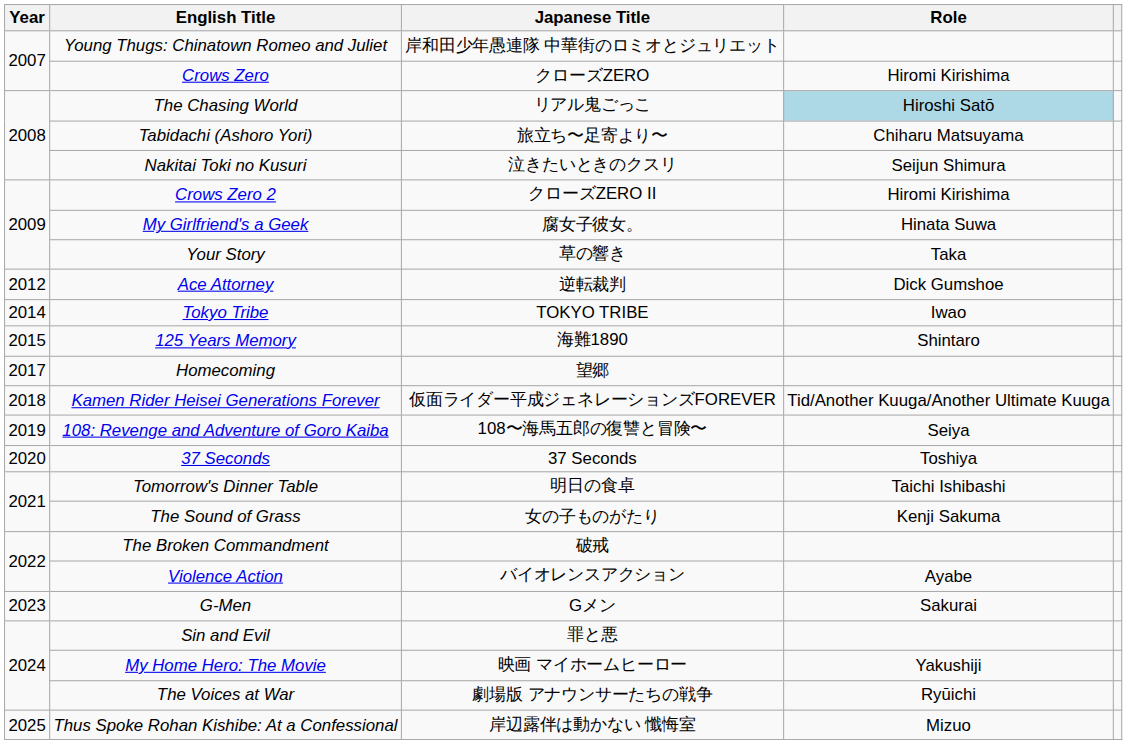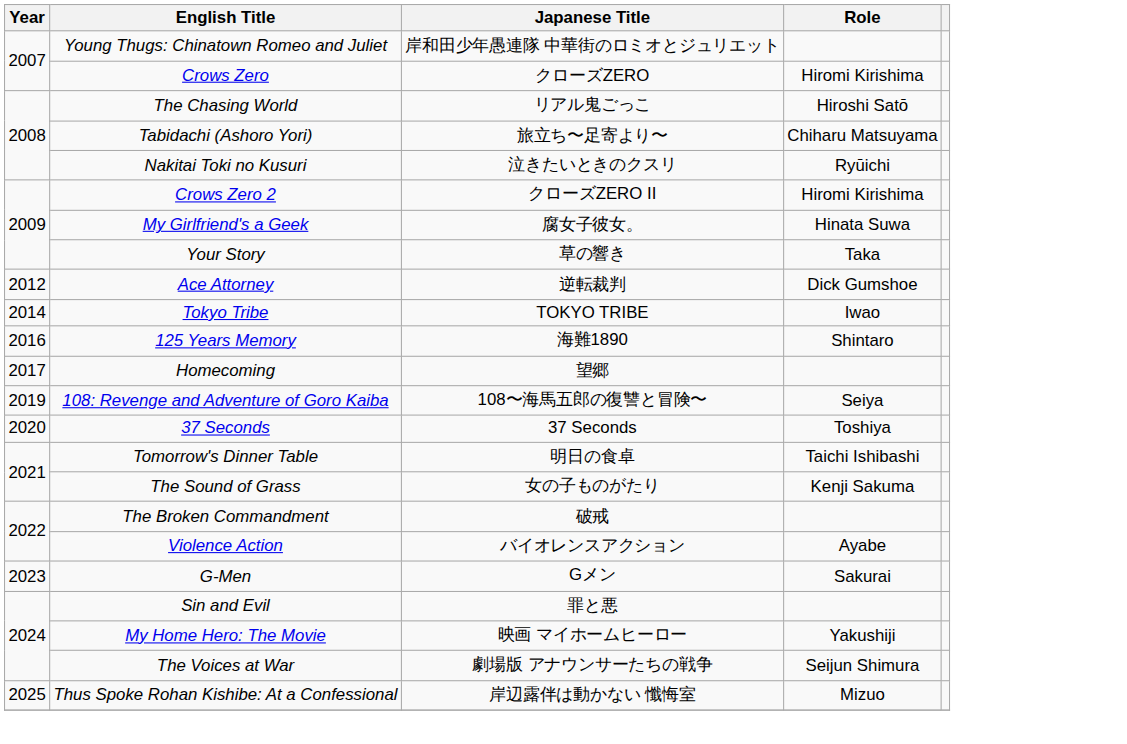 <table class="wikitable sortable" style="text-align:center;">
 <tr>
 <th>Year</th>
 <th>English Title</th>
 <th>Japanese Title</th>
 <th>Role</th>
 <th class="unsortable"></th>
 </tr>
 <tr>
 <td rowspan=2>2007</td>
 <td><em>Young Thugs: Chinatown Romeo and Juliet</em></td>
 <td>岸和田少年愚連隊 中華街のロミオとジュリエット</td>
 <td></td>
 <td></td>
 </tr>
 <tr>
 <td><em><a href='#'>Crows Zero</a></em></td>
 <td>クローズZERO</td>
 <td>Hiromi Kirishima</td>
 <td></td>
 </tr>
 <tr>
 <td rowspan=3>2008</td>
 <td><em>The Chasing World</em></td>
 <td>リアル鬼ごっこ</td>
-<td style="background: lightblue;">Hiroshi Satō</td>
+<td>Hiroshi Satō</td>
 <td></td>
 </tr>
 <tr>
 <td><em>Tabidachi (Ashoro Yori)</em></td>
 <td>旅立ち〜足寄より〜</td>
 <td>Chiharu Matsuyama</td>
 <td></td>
 </tr>
 <tr>
 <td><em>Nakitai Toki no Kusuri</em></td>
 <td>泣きたいときのクスリ</td>
-<td>Seijun Shimura</td>
+<td>Ryūichi</td>
 <td></td>
 </tr>
 <tr>
 <td rowspan=3>2009</td>
 <td><em><a href='#'>Crows Zero 2</a></em></td>
 <td>クローズZERO II</td>
 <td>Hiromi Kirishima</td>
 <td></td>
 </tr>
 <tr>
 <td><em><a href='#'>My Girlfriend's a Geek</a></em></td>
 <td>腐女子彼女。</td>
 <td>Hinata Suwa</td>
 <td></td>
 </tr>
 <tr>
 <td><em>Your Story</em></td>
 <td>草の響き</td>
 <td>Taka</td>
 <td></td>
 </tr>
 <tr>
 <td>2012</td>
 <td><em><a href='#'>Ace Attorney</a></em></td>
 <td>逆転裁判</td>
 <td>Dick Gumshoe</td>
 <td></td>
 </tr>
 <tr>
 <td>2014</td>
 <td><em><a href='#'>Tokyo Tribe</a></em></td>
 <td>TOKYO TRIBE</td>
 <td>Iwao</td>
 <td></td>
 </tr>
 <tr>
-<td>2015</td>
+<td>2016</td>
 <td><em><a href='#'>125 Years Memory</a></em></td>
 <td>海難1890</td>
 <td>Shintaro</td>
 <td></td>
 </tr>
 <tr>
 <td>2017</td>
 <td><em>Homecoming</em></td>
 <td>望郷</td>
 <td></td>
-<td></td>
-</tr>
-<tr>
-<td>2018</td>
-<td><em><a href='#'>Kamen Rider Heisei Generations Forever</a></em></td>
-<td>仮面ライダー平成ジェネレーションズFOREVER</td>
-<td>Tid/Another Kuuga/Another Ultimate Kuuga</td>
 <td></td>
 </tr>
 <tr>
 <td>2019</td>
 <td><em><a href='#'>108: Revenge and Adventure of Goro Kaiba</a></em></td>
 <td>108〜海馬五郎の復讐と冒険〜</td>
 <td>Seiya</td>
 <td></td>
 </tr>
 <tr>
 <td>2020</td>
 <td><em><a href='#'>37 Seconds</a></em></td>
 <td>37 Seconds</td>
 <td>Toshiya</td>
 <td></td>
 </tr>
 <tr>
 <td rowspan=2>2021</td>
 <td><em>Tomorrow's Dinner Table</em></td>
 <td>明日の食卓</td>
 <td>Taichi Ishibashi</td>
 <td></td>
 </tr>
 <tr>
 <td><em>The Sound of Grass</em></td>
 <td>女の子ものがたり</td>
 <td>Kenji Sakuma</td>
 <td></td>
 </tr>
 <tr>
 <td rowspan=2>2022</td>
 <td><em>The Broken Commandment</em></td>
 <td>破戒</td>
 <td></td>
 <td></td>
 </tr>
 <tr>
 <td><em><a href='#'>Violence Action</a></em></td>
 <td>バイオレンスアクション</td>
 <td>Ayabe</td>
 <td></td>
 </tr>
 <tr>
 <td>2023</td>
 <td><em>G-Men</em></td>
 <td>Gメン</td>
 <td>Sakurai</td>
 <td></td>
 </tr>
 <tr>
 <td rowspan=3>2024</td>
 <td><em>Sin and Evil</em></td>
 <td>罪と悪</td>
 <td></td>
 <td></td>
 </tr>
 <tr>
 <td><em><a href='#'>My Home Hero: The Movie</a></em></td>
 <td>映画 マイホームヒーロー</td>
 <td>Yakushiji</td>
 <td></td>
 </tr>
 <tr>
 <td><em>The Voices at War</em></td>
 <td>劇場版 アナウンサーたちの戦争</td>
-<td>Ryūichi</td>
+<td>Seijun Shimura</td>
 <td></td>
 </tr>
 <tr>
 <td>2025</td>
 <td><em>Thus Spoke Rohan Kishibe: At a Confessional</em></td>
 <td>岸辺露伴は動かない 懺悔室</td>
 <td>Mizuo</td>
 <td></td>
 </tr>
 <tr>
 </tr>
 </table>
